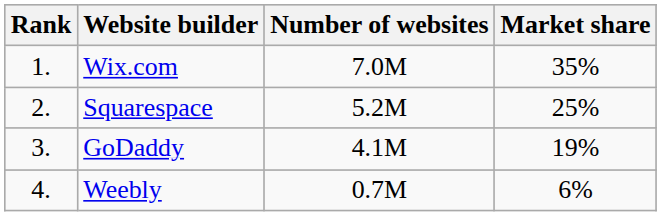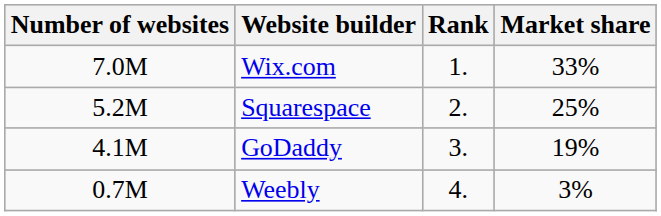 <table class="wikitable" style="text-align:left;">
 <tr>
+<th>Number of websites</th>
+<th>Website builder</th>
 <th>Rank</th>
-<th>Website builder</th>
-<th>Number of websites</th>
 <th>Market share</th>
 </tr>
 <tr>
+<td align=center>7.0M</td>
+<td><a href='#'>Wix.com</a></td>
 <td align=center>1.</td>
-<td><a href='#'>Wix.com</a></td>
-<td align=center>7.0M</td>
-<td align=center>35%</td>
+<td align=center>33%</td>
 </tr>
 <tr>
+<td align=center>5.2M</td>
+<td><a href='#'>Squarespace</a></td>
 <td align=center>2.</td>
-<td><a href='#'>Squarespace</a></td>
-<td align=center>5.2M</td>
 <td align=center>25%</td>
 </tr>
 <tr>
+<td align=center>4.1M</td>
+<td><a href='#'>GoDaddy</a></td>
 <td align=center>3.</td>
-<td><a href='#'>GoDaddy</a></td>
-<td align=center>4.1M</td>
 <td align=center>19%</td>
 </tr>
 <tr>
+<td align=center>0.7M</td>
+<td><a href='#'>Weebly</a></td>
 <td align=center>4.</td>
-<td><a href='#'>Weebly</a></td>
-<td align=center>0.7M</td>
-<td align=center>6%</td>
+<td align=center>3%</td>
 </tr>
 </table>
